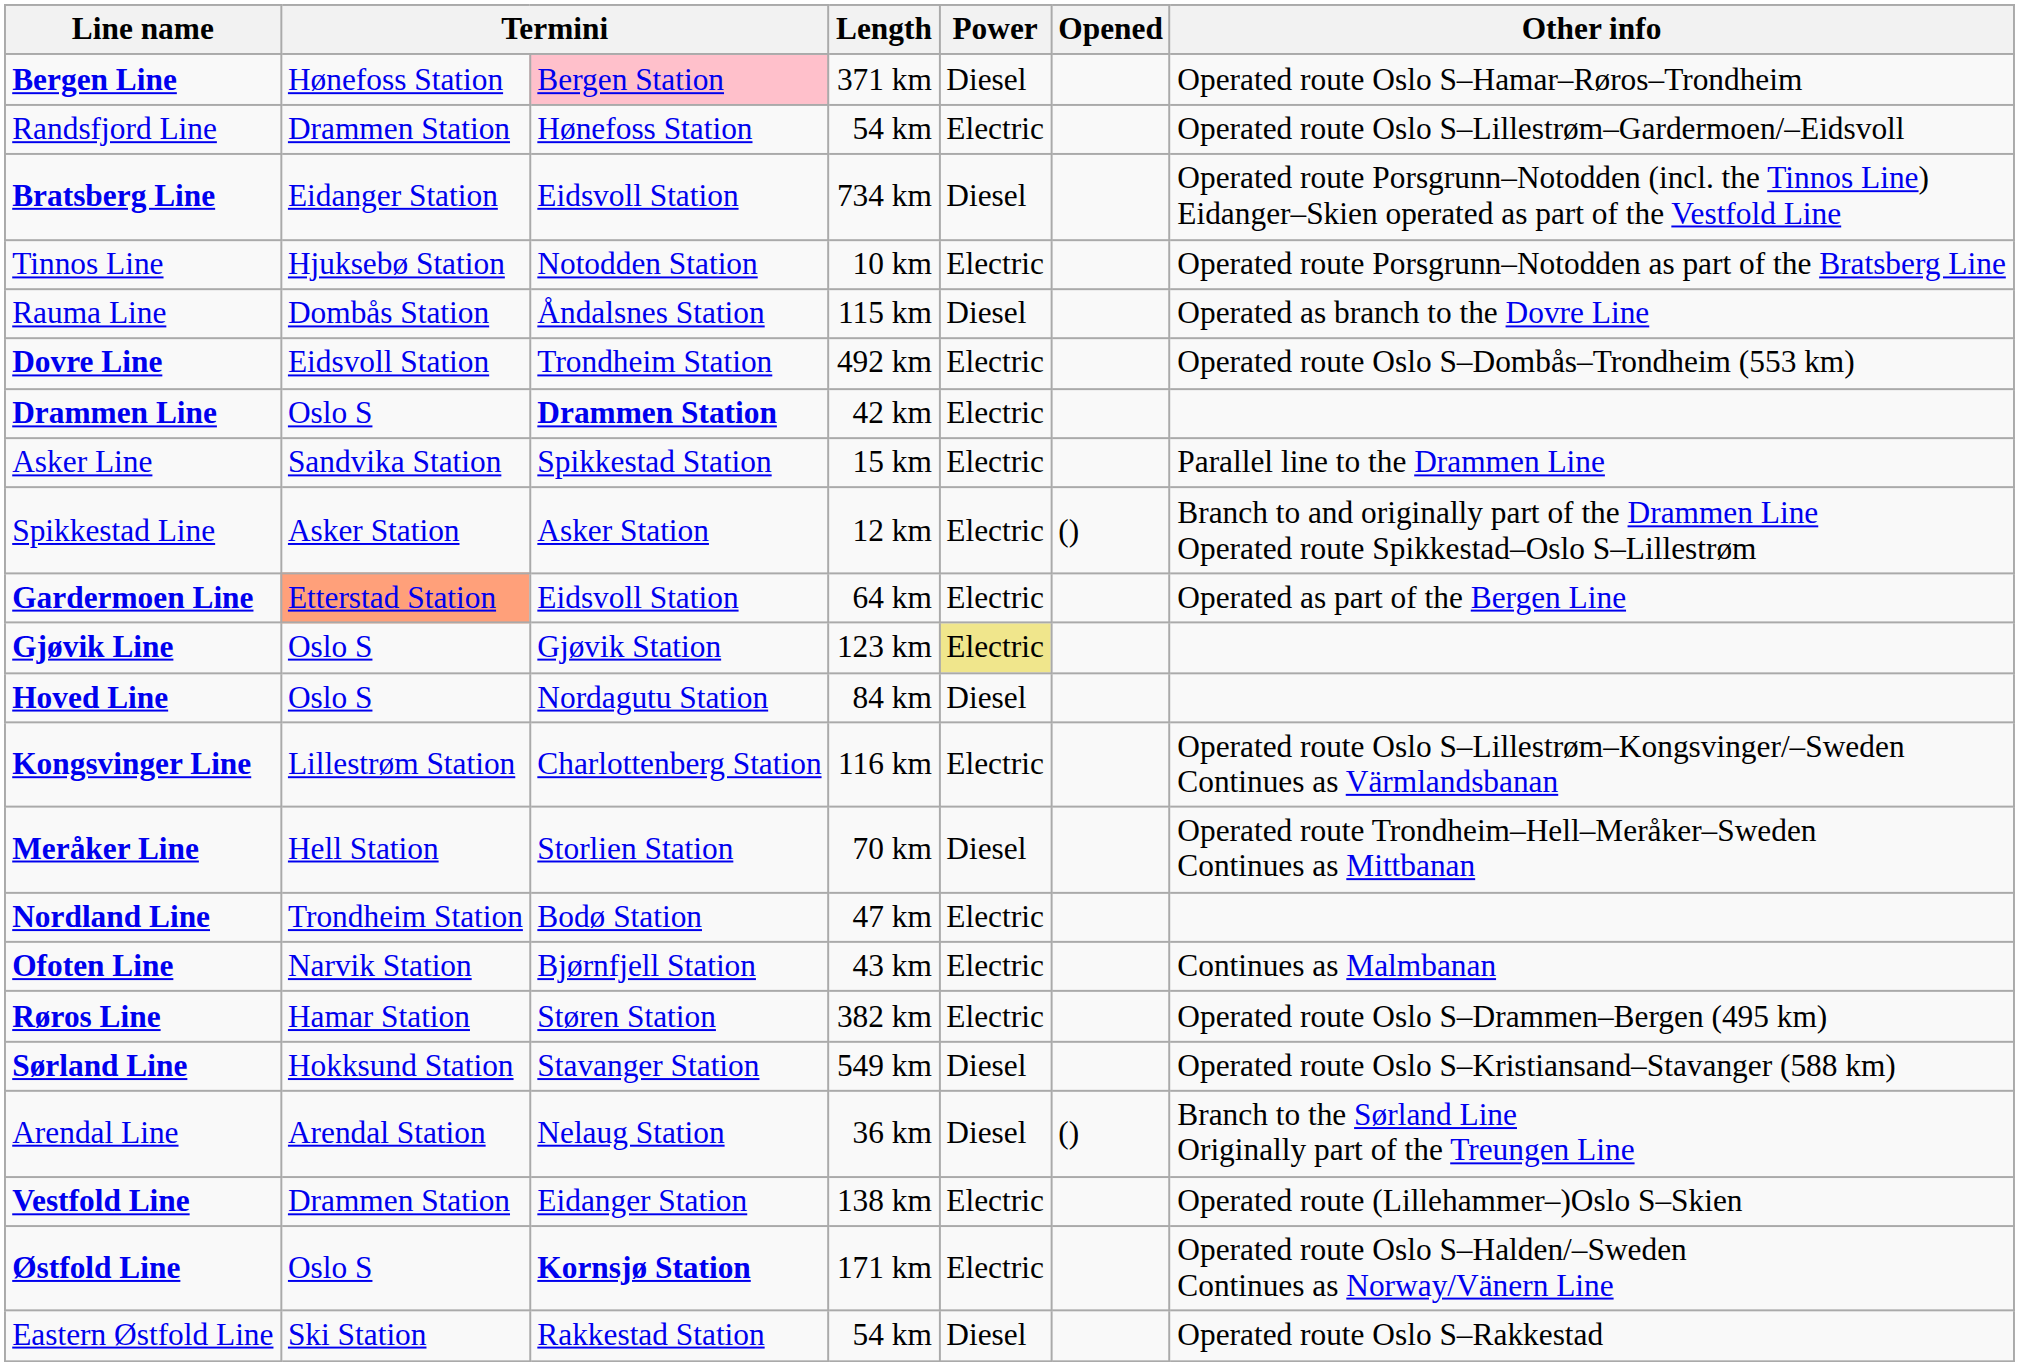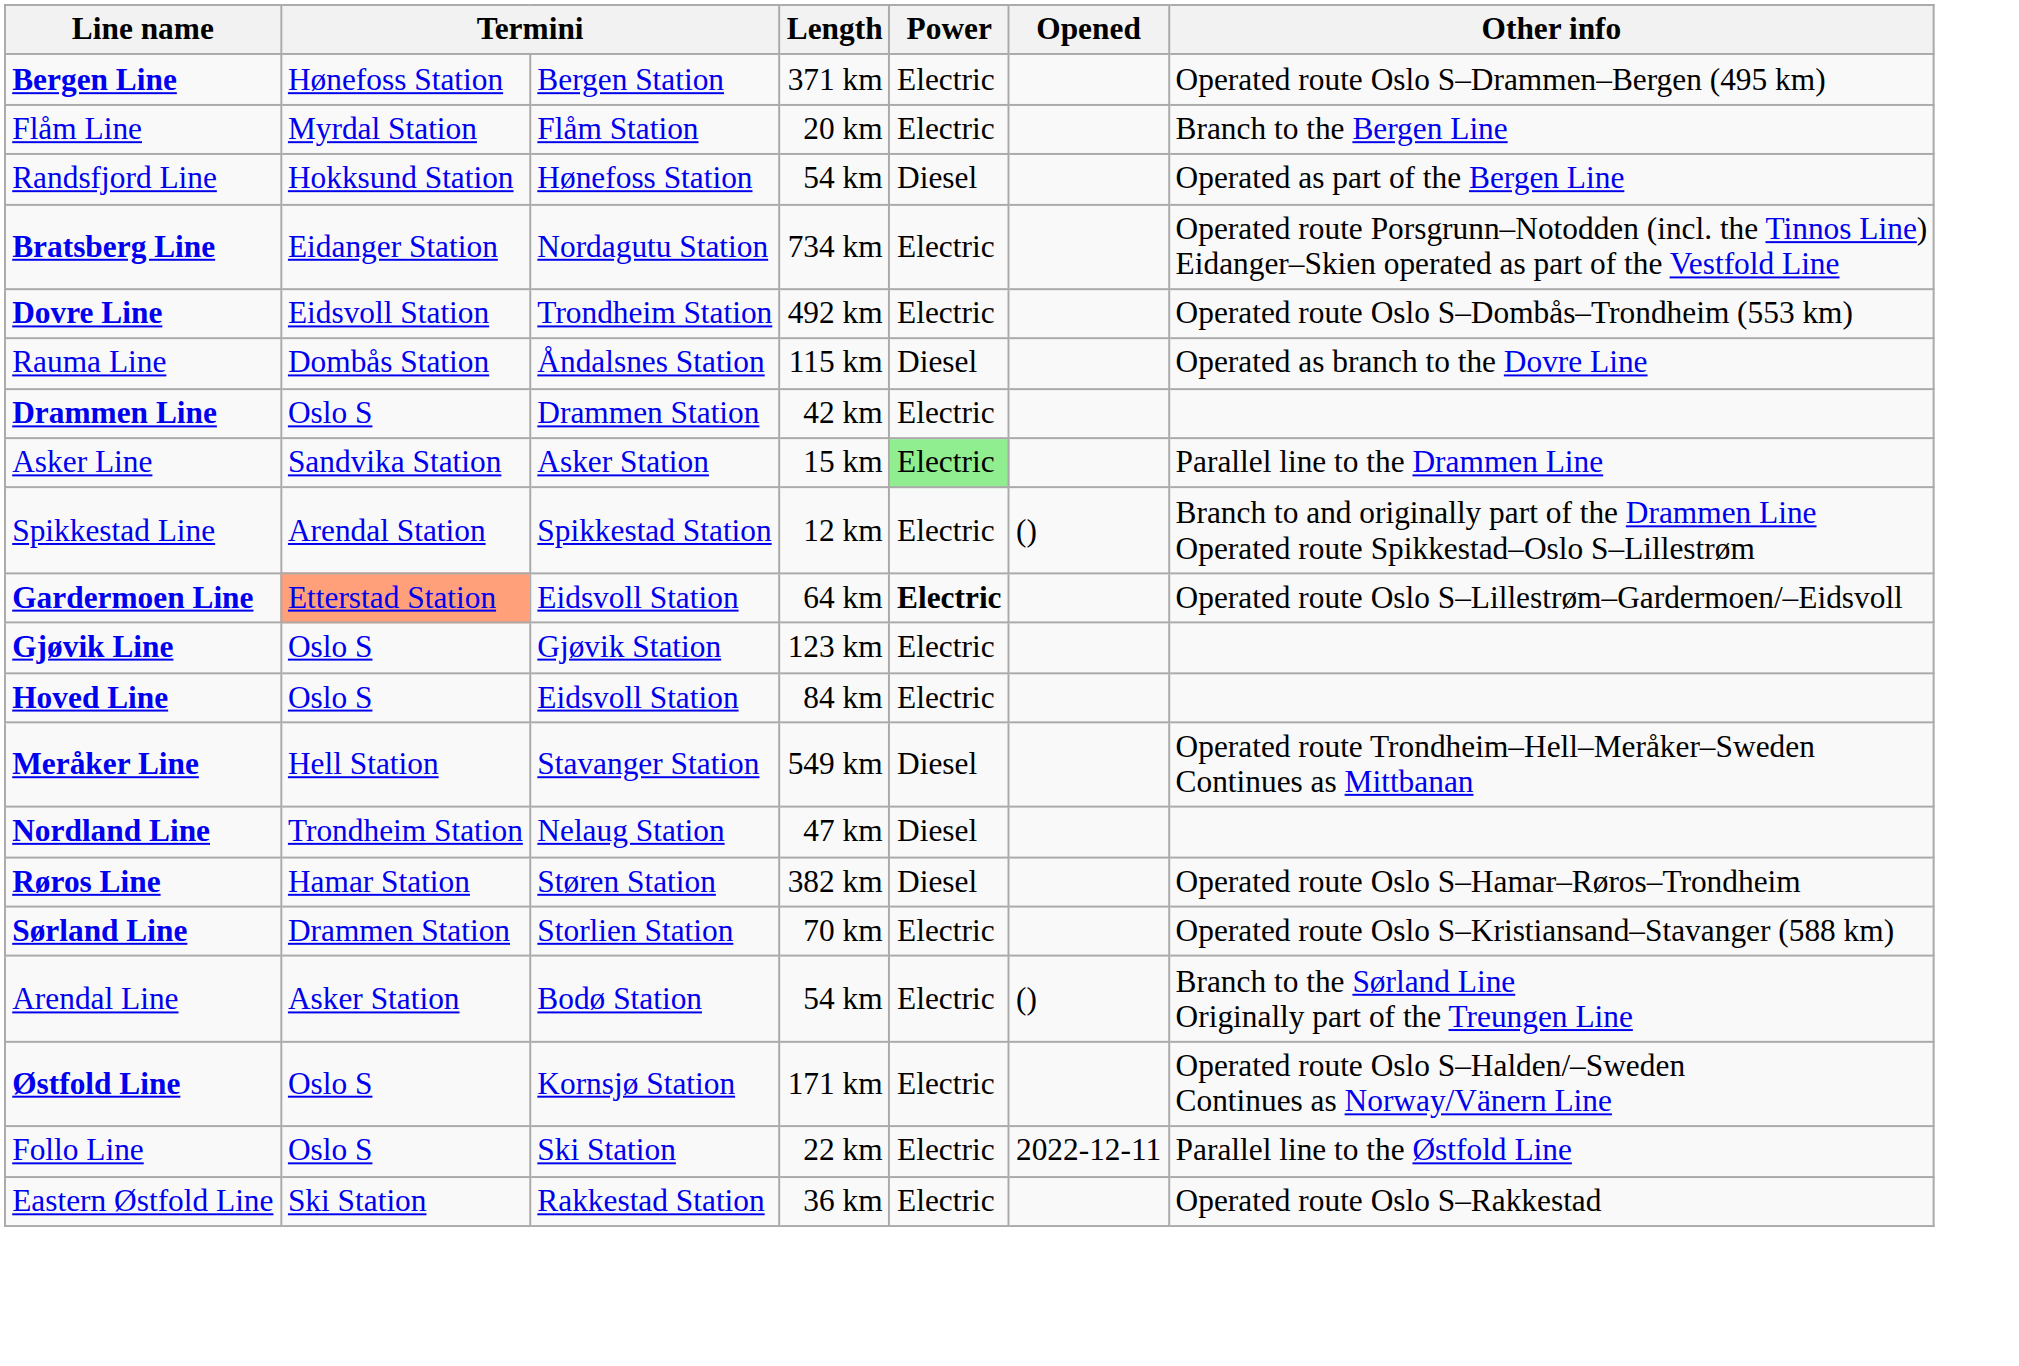 <table class="wikitable sortable">
 <tr>
 <th>Line name</th>
 <th colspan=2>Termini</th>
 <th>Length</th>
 <th>Power</th>
 <th>Opened</th>
 <th>Other info</th>
 </tr>
 <tr>
 <td><strong><a href='#'>Bergen Line</a></strong></td>
 <td><a href='#'>Hønefoss Station</a></td>
-<td style="background: pink;"><a href='#'>Bergen Station</a></td>
+<td><a href='#'>Bergen Station</a></td>
 <td align="right">371 km</td>
-<td>Diesel</td>
+<td>Electric</td>
 <td></td>
-<td>Operated route Oslo S–Hamar–Røros–Trondheim</td>
+<td>Operated route Oslo S–Drammen–Bergen (495 km)</td>
+</tr>
+<tr>
+<td><a href='#'>Flåm Line</a></td>
+<td><a href='#'>Myrdal Station</a></td>
+<td><a href='#'>Flåm Station</a></td>
+<td align="right">20 km</td>
+<td>Electric</td>
+<td></td>
+<td>Branch to the <a href='#'>Bergen Line</a></td>
 </tr>
 <tr>
 <td><a href='#'>Randsfjord Line</a></td>
-<td><a href='#'>Drammen Station</a></td>
+<td><a href='#'>Hokksund Station</a></td>
 <td><a href='#'>Hønefoss Station</a></td>
 <td align="right">54 km</td>
-<td>Electric</td>
+<td>Diesel</td>
 <td></td>
-<td>Operated route Oslo S–Lillestrøm–Gardermoen/–Eidsvoll</td>
+<td>Operated as part of the <a href='#'>Bergen Line</a></td>
 </tr>
 <tr>
 <td><strong><a href='#'>Bratsberg Line</a></strong></td>
 <td><a href='#'>Eidanger Station</a></td>
-<td><a href='#'>Eidsvoll Station</a></td>
+<td><a href='#'>Nordagutu Station</a></td>
 <td align="right">734 km</td>
-<td>Diesel</td>
+<td>Electric</td>
 <td></td>
 <td>Operated route Porsgrunn–Notodden (incl. the <a href='#'>Tinnos Line</a>)<br>Eidanger–Skien operated as part of the <a href='#'>Vestfold Line</a></td>
 </tr>
 <tr>
-<td><a href='#'>Tinnos Line</a></td>
-<td><a href='#'>Hjuksebø Station</a></td>
-<td><a href='#'>Notodden Station</a></td>
-<td align="right">10 km</td>
+<td><strong><a href='#'>Dovre Line</a></strong></td>
+<td><a href='#'>Eidsvoll Station</a></td>
+<td><a href='#'>Trondheim Station</a></td>
+<td align="right">492 km</td>
 <td>Electric</td>
 <td></td>
-<td>Operated route Porsgrunn–Notodden as part of the <a href='#'>Bratsberg Line</a></td>
+<td>Operated route Oslo S–Dombås–Trondheim (553 km)</td>
 </tr>
 <tr>
 <td><a href='#'>Rauma Line</a></td>
 <td><a href='#'>Dombås Station</a></td>
 <td><a href='#'>Åndalsnes Station</a></td>
 <td align="right">115 km</td>
 <td>Diesel</td>
 <td></td>
 <td>Operated as branch to the <a href='#'>Dovre Line</a></td>
 </tr>
 <tr>
-<td><strong><a href='#'>Dovre Line</a></strong></td>
-<td><a href='#'>Eidsvoll Station</a></td>
-<td><a href='#'>Trondheim Station</a></td>
-<td align="right">492 km</td>
-<td>Electric</td>
-<td></td>
-<td>Operated route Oslo S–Dombås–Trondheim (553 km)</td>
-</tr>
-<tr>
 <td><strong><a href='#'>Drammen Line</a></strong></td>
 <td><a href='#'>Oslo S</a></td>
-<td><strong><a href='#'>Drammen Station</a></strong></td>
+<td><a href='#'>Drammen Station</a></td>
 <td align="right">42 km</td>
 <td>Electric</td>
 <td></td>
 <td></td>
 </tr>
 <tr>
 <td><a href='#'>Asker Line</a></td>
 <td><a href='#'>Sandvika Station</a></td>
-<td><a href='#'>Spikkestad Station</a></td>
+<td><a href='#'>Asker Station</a></td>
 <td align="right">15 km</td>
-<td>Electric</td>
+<td style="background: lightgreen;">Electric</td>
 <td></td>
 <td>Parallel line to the <a href='#'>Drammen Line</a></td>
 </tr>
 <tr>
 <td><a href='#'>Spikkestad Line</a></td>
-<td><a href='#'>Asker Station</a></td>
-<td><a href='#'>Asker Station</a></td>
+<td><a href='#'>Arendal Station</a></td>
+<td><a href='#'>Spikkestad Station</a></td>
 <td align="right">12 km</td>
 <td>Electric</td>
 <td>()<br></td>
 <td>Branch to and originally part of the <a href='#'>Drammen Line</a><br>Operated route Spikkestad–Oslo S–Lillestrøm</td>
 </tr>
 <tr>
 <td><strong><a href='#'>Gardermoen Line</a></strong></td>
 <td style="background: lightsalmon;"><a href='#'>Etterstad Station</a></td>
 <td><a href='#'>Eidsvoll Station</a></td>
 <td align="right">64 km</td>
-<td>Electric</td>
+<td><strong>Electric</strong></td>
 <td></td>
-<td>Operated as part of the <a href='#'>Bergen Line</a></td>
+<td>Operated route Oslo S–Lillestrøm–Gardermoen/–Eidsvoll</td>
 </tr>
 <tr>
 <td><strong><a href='#'>Gjøvik Line</a></strong></td>
 <td><a href='#'>Oslo S</a></td>
 <td><a href='#'>Gjøvik Station</a></td>
 <td align="right">123 km</td>
-<td style="background: khaki;">Electric</td>
+<td>Electric</td>
 <td></td>
 <td></td>
 </tr>
 <tr>
 <td><strong><a href='#'>Hoved Line</a></strong></td>
 <td><a href='#'>Oslo S</a></td>
-<td><a href='#'>Nordagutu Station</a></td>
+<td><a href='#'>Eidsvoll Station</a></td>
 <td align="right">84 km</td>
-<td>Diesel</td>
+<td>Electric</td>
 <td></td>
 <td></td>
 </tr>
 <tr>
-<td><strong><a href='#'>Kongsvinger Line</a></strong></td>
-<td><a href='#'>Lillestrøm Station</a></td>
-<td><a href='#'>Charlottenberg Station</a></td>
-<td align="right">116 km</td>
-<td>Electric</td>
-<td></td>
-<td>Operated route Oslo S–Lillestrøm–Kongsvinger/–Sweden<br>Continues as <a href='#'>Värmlandsbanan</a></td>
-</tr>
-<tr>
 <td><strong><a href='#'>Meråker Line</a></strong></td>
 <td><a href='#'>Hell Station</a></td>
-<td><a href='#'>Storlien Station</a></td>
-<td align="right">70 km</td>
+<td><a href='#'>Stavanger Station</a></td>
+<td align="right">549 km</td>
 <td>Diesel</td>
 <td></td>
 <td>Operated route Trondheim–Hell–Meråker–Sweden<br>Continues as <a href='#'>Mittbanan</a></td>
 </tr>
 <tr>
 <td><strong><a href='#'>Nordland Line</a></strong></td>
 <td><a href='#'>Trondheim Station</a></td>
-<td><a href='#'>Bodø Station</a></td>
+<td><a href='#'>Nelaug Station</a></td>
 <td align="right">47 km</td>
-<td>Electric</td>
+<td>Diesel</td>
 <td></td>
 <td></td>
-</tr>
-<tr>
-<td><strong><a href='#'>Ofoten Line</a></strong></td>
-<td><a href='#'>Narvik Station</a></td>
-<td><a href='#'>Bjørnfjell Station</a></td>
-<td align="right">43 km</td>
-<td>Electric</td>
-<td></td>
-<td>Continues as <a href='#'>Malmbanan</a></td>
 </tr>
 <tr>
 <td><strong><a href='#'>Røros Line</a></strong></td>
 <td><a href='#'>Hamar Station</a></td>
 <td><a href='#'>Støren Station</a></td>
 <td align="right">382 km</td>
-<td>Electric</td>
+<td>Diesel</td>
 <td></td>
-<td>Operated route Oslo S–Drammen–Bergen (495 km)</td>
+<td>Operated route Oslo S–Hamar–Røros–Trondheim</td>
 </tr>
 <tr>
 <td><strong><a href='#'>Sørland Line</a></strong></td>
-<td><a href='#'>Hokksund Station</a></td>
-<td><a href='#'>Stavanger Station</a></td>
-<td align="right">549 km</td>
-<td>Diesel</td>
+<td><a href='#'>Drammen Station</a></td>
+<td><a href='#'>Storlien Station</a></td>
+<td align="right">70 km</td>
+<td>Electric</td>
 <td></td>
 <td>Operated route Oslo S–Kristiansand–Stavanger (588 km)</td>
 </tr>
 <tr>
 <td><a href='#'>Arendal Line</a></td>
-<td><a href='#'>Arendal Station</a></td>
-<td><a href='#'>Nelaug Station</a></td>
-<td align="right">36 km</td>
-<td>Diesel</td>
+<td><a href='#'>Asker Station</a></td>
+<td><a href='#'>Bodø Station</a></td>
+<td align="right">54 km</td>
+<td>Electric</td>
 <td>()<br></td>
 <td>Branch to the <a href='#'>Sørland Line</a><br>Originally part of the <a href='#'>Treungen Line</a></td>
 </tr>
 <tr>
-<td><strong><a href='#'>Vestfold Line</a></strong></td>
-<td><a href='#'>Drammen Station</a></td>
-<td><a href='#'>Eidanger Station</a></td>
-<td align="right">138 km</td>
-<td>Electric</td>
-<td></td>
-<td>Operated route (Lillehammer–)Oslo S–Skien</td>
-</tr>
-<tr>
 <td><strong><a href='#'>Østfold Line</a></strong></td>
 <td><a href='#'>Oslo S</a></td>
-<td><strong><a href='#'>Kornsjø Station</a></strong></td>
+<td><a href='#'>Kornsjø Station</a></td>
 <td align="right">171 km</td>
 <td>Electric</td>
 <td></td>
 <td>Operated route Oslo S–Halden/–Sweden<br>Continues as <a href='#'>Norway/Vänern Line</a></td>
 </tr>
 <tr>
+<td><a href='#'>Follo Line</a></td>
+<td><a href='#'>Oslo S</a></td>
+<td><a href='#'>Ski Station</a></td>
+<td align="right">22 km</td>
+<td>Electric</td>
+<td>2022-12-11</td>
+<td>Parallel line to the <a href='#'>Østfold Line</a></td>
+</tr>
+<tr>
 <td><a href='#'>Eastern Østfold Line</a></td>
 <td><a href='#'>Ski Station</a></td>
 <td><a href='#'>Rakkestad Station</a></td>
-<td align="right">54 km</td>
-<td>Diesel</td>
+<td align="right">36 km</td>
+<td>Electric</td>
 <td></td>
 <td>Operated route Oslo S–Rakkestad</td>
 </tr>
 </table>
